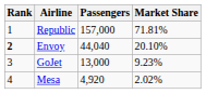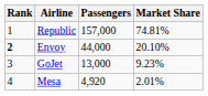 <table class="wikitable">
 <tr>
 <th>Rank</th>
 <th>Airline</th>
 <th>Passengers</th>
 <th>Market Share</th>
 </tr>
 <tr>
 <td>1</td>
 <td><a href='#'>Republic</a></td>
 <td>157,000</td>
-<td>71.81%</td>
+<td>74.81%</td>
 </tr>
 <tr>
 <td><strong>2</strong></td>
 <td><a href='#'>Envoy</a></td>
-<td>44,040</td>
+<td>44,000</td>
 <td>20.10%</td>
 </tr>
 <tr>
 <td>3</td>
 <td><a href='#'>GoJet</a></td>
 <td>13,000</td>
 <td>9.23%</td>
 </tr>
 <tr>
 <td>4</td>
 <td><a href='#'>Mesa</a></td>
 <td>4,920</td>
-<td>2.02%</td>
+<td>2.01%</td>
 </tr>
 </table>
